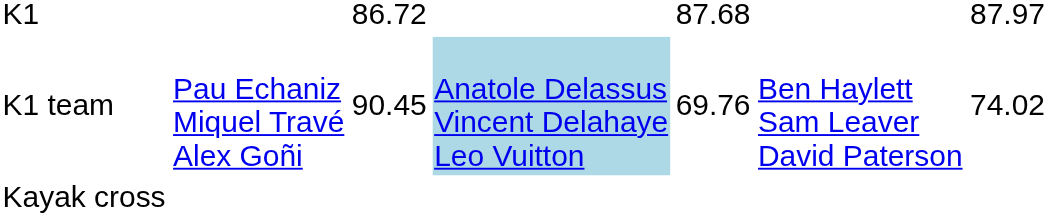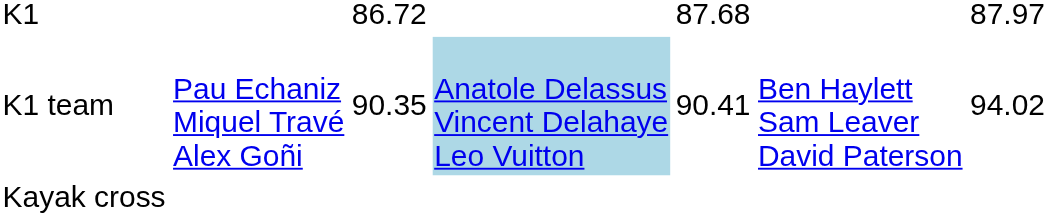 <table>
 <tr>
 <td>K1</td>
 <td></td>
 <td>86.72</td>
 <td></td>
 <td>87.68</td>
 <td></td>
 <td>87.97</td>
 </tr>
 <tr>
 <td>K1 team</td>
 <td><br><a href='#'>Pau Echaniz</a><br><a href='#'>Miquel Travé</a><br><a href='#'>Alex Goñi</a></td>
-<td>90.45</td>
+<td>90.35</td>
 <td style="background: lightblue;"><br><a href='#'>Anatole Delassus</a><br><a href='#'>Vincent Delahaye</a><br><a href='#'>Leo Vuitton</a></td>
-<td>69.76</td>
+<td>90.41</td>
 <td><br><a href='#'>Ben Haylett</a><br><a href='#'>Sam Leaver</a><br><a href='#'>David Paterson</a></td>
-<td>74.02</td>
+<td>94.02</td>
 </tr>
 <tr>
 <td>Kayak cross</td>
 <td></td>
 <td></td>
 <td></td>
 <td></td>
 <td></td>
 <td></td>
 </tr>
 </table>
